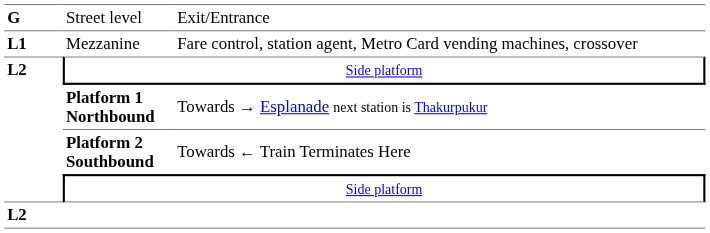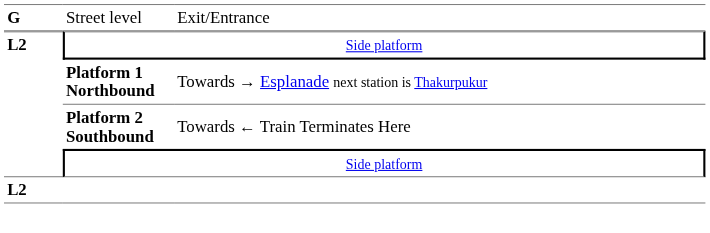 <table cellpadding="3" cellspacing="0" border="0">
 <tr>
 <td valign="top" width="50" style="border-bottom:solid 1px gray;border-top:solid 1px gray;"><strong>G</strong></td>
 <td valign="top" width="100" style="border-top:solid 1px gray;border-bottom:solid 1px gray;">Street level</td>
 <td valign="top" width="500" style="border-top:solid 1px gray;border-bottom:solid 1px gray;">Exit/Entrance</td>
-</tr>
-<tr>
-<td valign="top"><strong>L1</strong></td>
-<td valign="top">Mezzanine</td>
-<td valign="top">Fare control, station agent, Metro Card vending machines, crossover</td>
 </tr>
 <tr>
 <td rowspan="4" valign="top" width="50" style="border-top:solid 1px gray;border-bottom:solid 1px gray;"><strong>L2</strong></td>
 <td colspan="2" style="border-top:solid 1px gray;border-right:solid 2px black;border-left:solid 2px black;border-bottom:solid 2px black;text-align:center;"><small><a href='#'>Side platform</a></small></td>
 </tr>
 <tr>
 <td width="100" style="border-bottom:solid 1px gray;"><span><strong>Platform 1</strong><br><strong>Northbound</strong></span></td>
 <td width="500" style="border-bottom:solid 1px gray;">Towards → <a href='#'>Esplanade</a> <small>next station is <a href='#'>Thakurpukur</a></small></td>
 </tr>
 <tr>
 <td><span><strong>Platform 2</strong><br><strong>Southbound</strong></span></td>
 <td>Towards ← Train Terminates Here</td>
 </tr>
 <tr>
 <td colspan="2" align="center" style="border-top:solid 2px black;border-right:solid 2px black;border-left:solid 2px black;border-bottom:solid 1px gray;"><small><a href='#'>Side platform</a></small></td>
 </tr>
 <tr>
 <td rowspan="2" valign="top" width="50" style="border-bottom:solid 1px gray;"><strong>L2</strong></td>
 <td width="100" style="border-bottom:solid 1px gray;"></td>
 <td width="500" style="border-bottom:solid 1px gray;"></td>
 </tr>
 <tr>
 </tr>
 </table>
